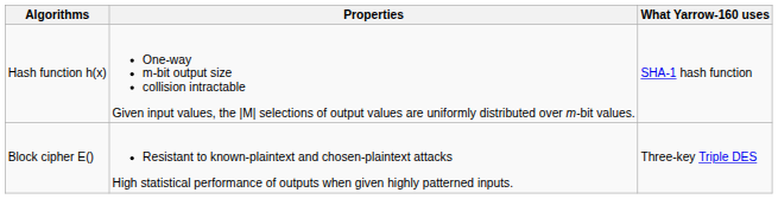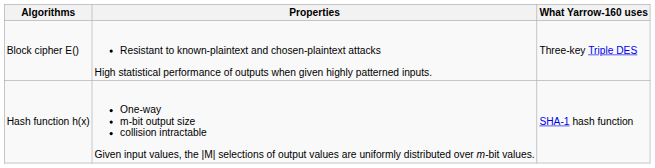 <table class="wikitable">
 <tr>
 <th>Algorithms</th>
 <th>Properties</th>
 <th>What Yarrow-160 uses</th>
 </tr>
 <tr>
+<td>Block cipher E()</td>
+<td><br><ul><li>Resistant to known-plaintext and chosen-plaintext attacks</li></ul>High statistical performance of outputs when given highly patterned inputs.</td>
+<td>Three-key <a href='#'>Triple DES</a></td>
+</tr>
+<tr>
 <td>Hash function h(x)</td>
 <td><br><ul><li>One-way</li><li>m-bit output size</li><li>collision intractable</li></ul>Given  input values, the |M| selections of output values are uniformly distributed over <em>m</em>-bit values.</td>
 <td><a href='#'>SHA-1</a> hash function</td>
 </tr>
-<tr>
-<td>Block cipher E()</td>
-<td><br><ul><li>Resistant to known-plaintext and chosen-plaintext attacks</li></ul>High statistical performance of outputs when given highly patterned inputs.</td>
-<td>Three-key <a href='#'>Triple DES</a></td>
-</tr>
 </table>
